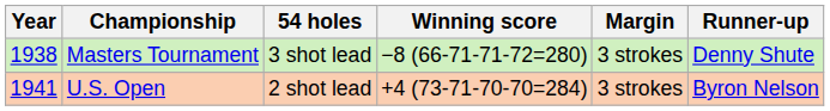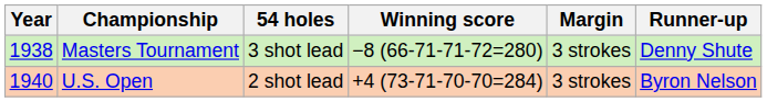 <table class="wikitable">
 <tr>
 <th>Year</th>
 <th>Championship</th>
 <th>54 holes</th>
 <th>Winning score</th>
 <th>Margin</th>
 <th>Runner-up</th>
 </tr>
 <tr style="background:#D0F0C0;">
 <td><a href='#'>1938</a></td>
 <td><a href='#'>Masters Tournament</a></td>
 <td>3 shot lead</td>
 <td>−8 (66-71-71-72=280)</td>
 <td>3 strokes</td>
 <td> <a href='#'>Denny Shute</a></td>
 </tr>
 <tr style="background:#FBCEB1;">
-<td><a href='#'>1941</a></td>
+<td><a href='#'>1940</a></td>
 <td><a href='#'>U.S. Open</a></td>
 <td>2 shot lead</td>
 <td>+4 (73-71-70-70=284)</td>
 <td>3 strokes</td>
 <td> <a href='#'>Byron Nelson</a></td>
 </tr>
 </table>
